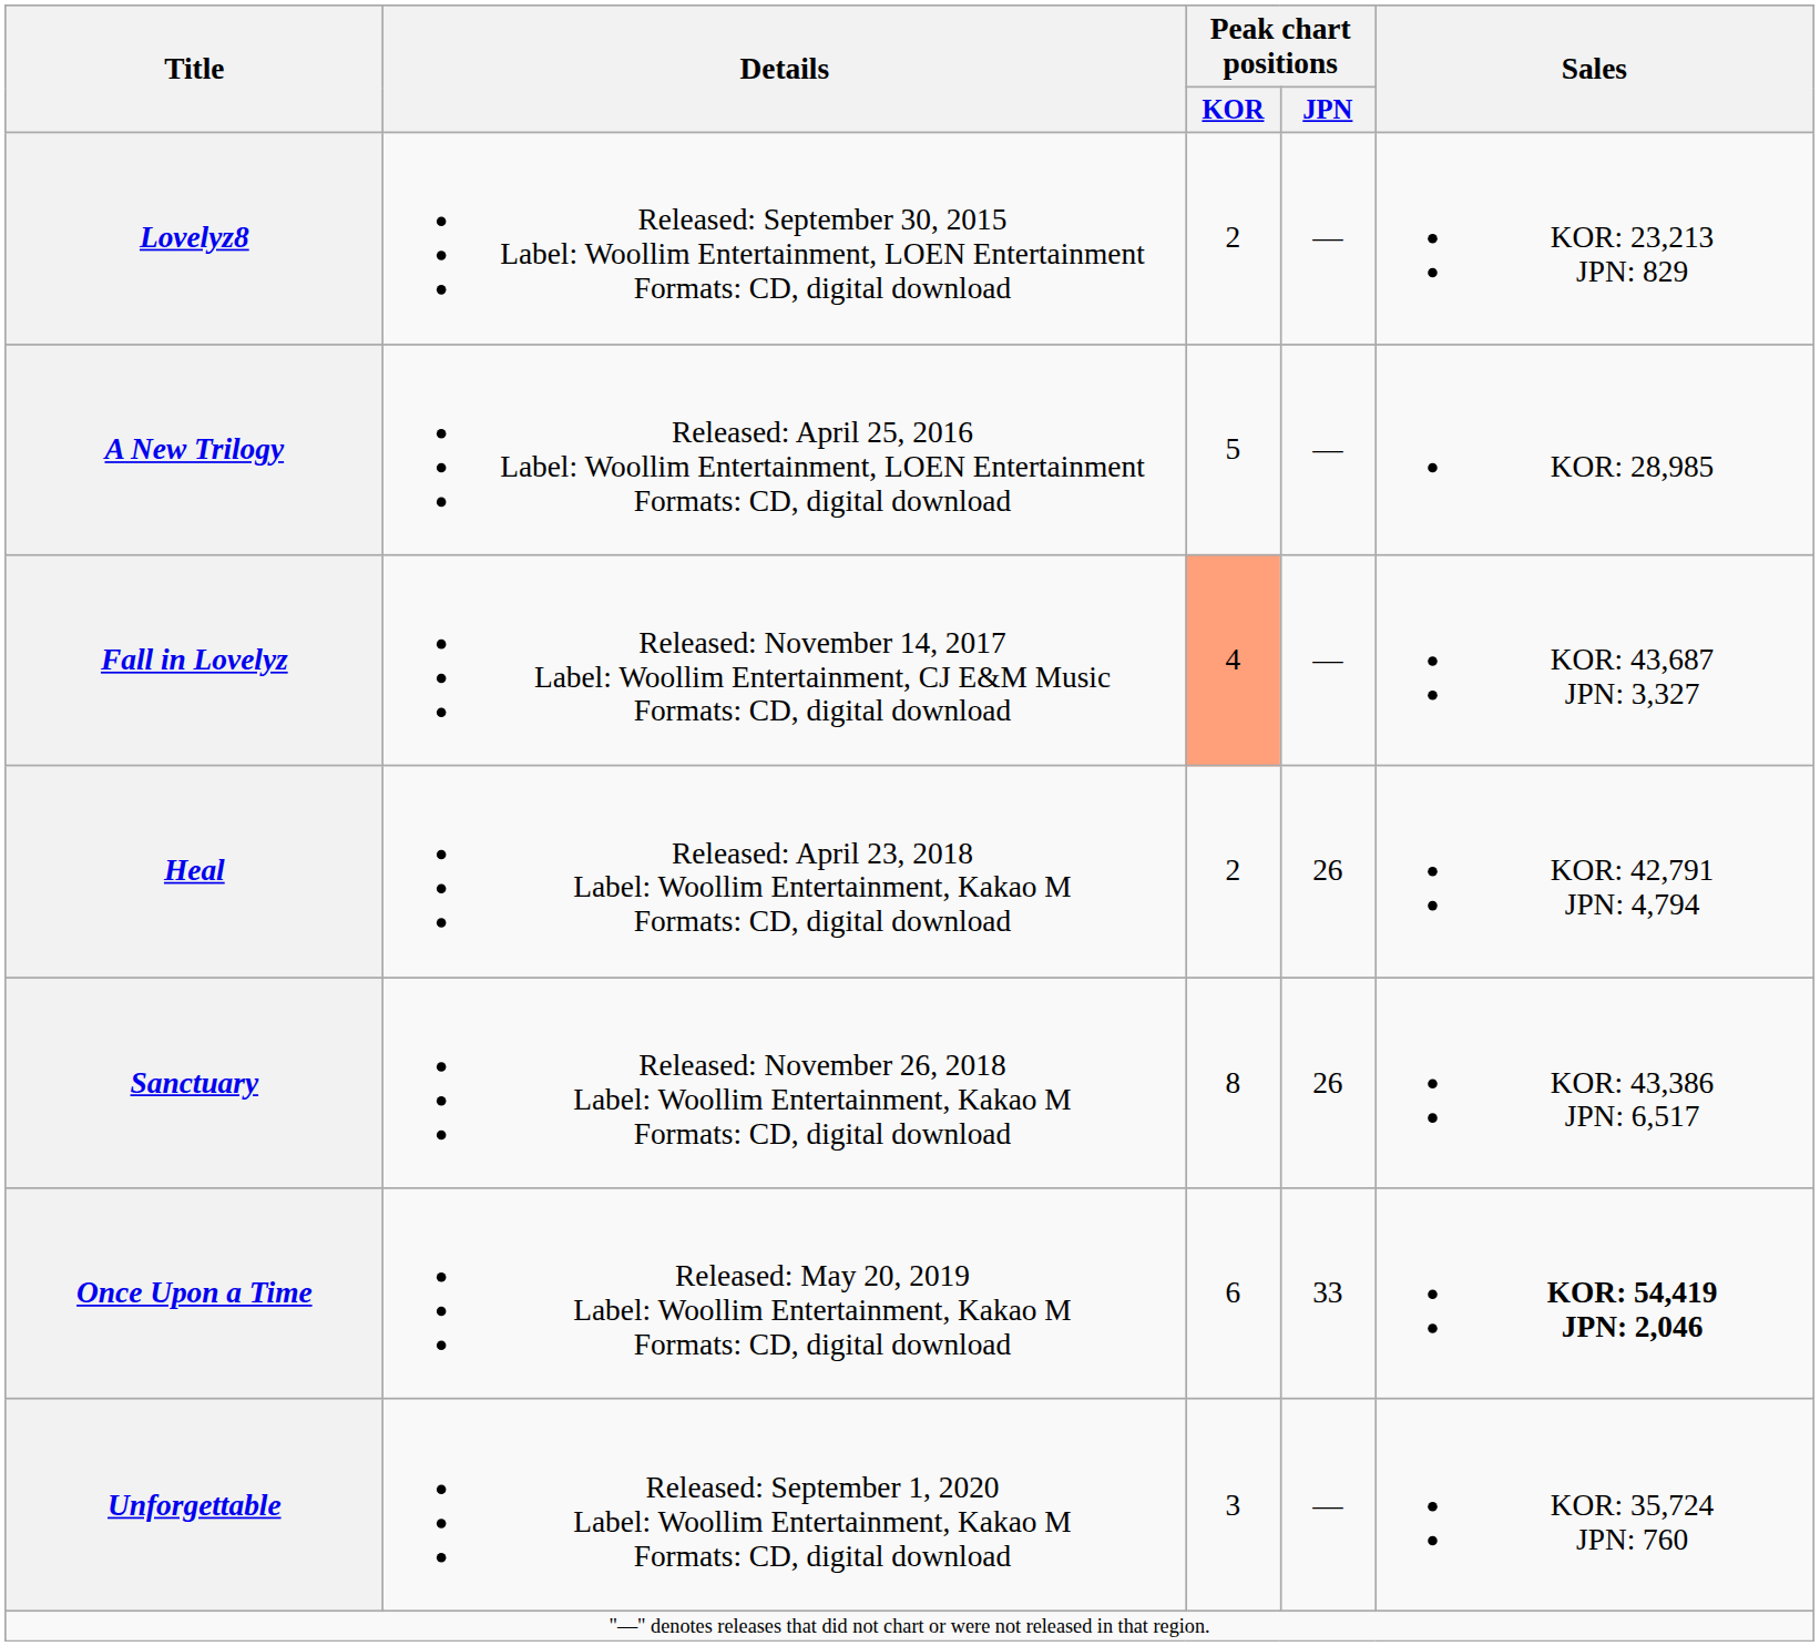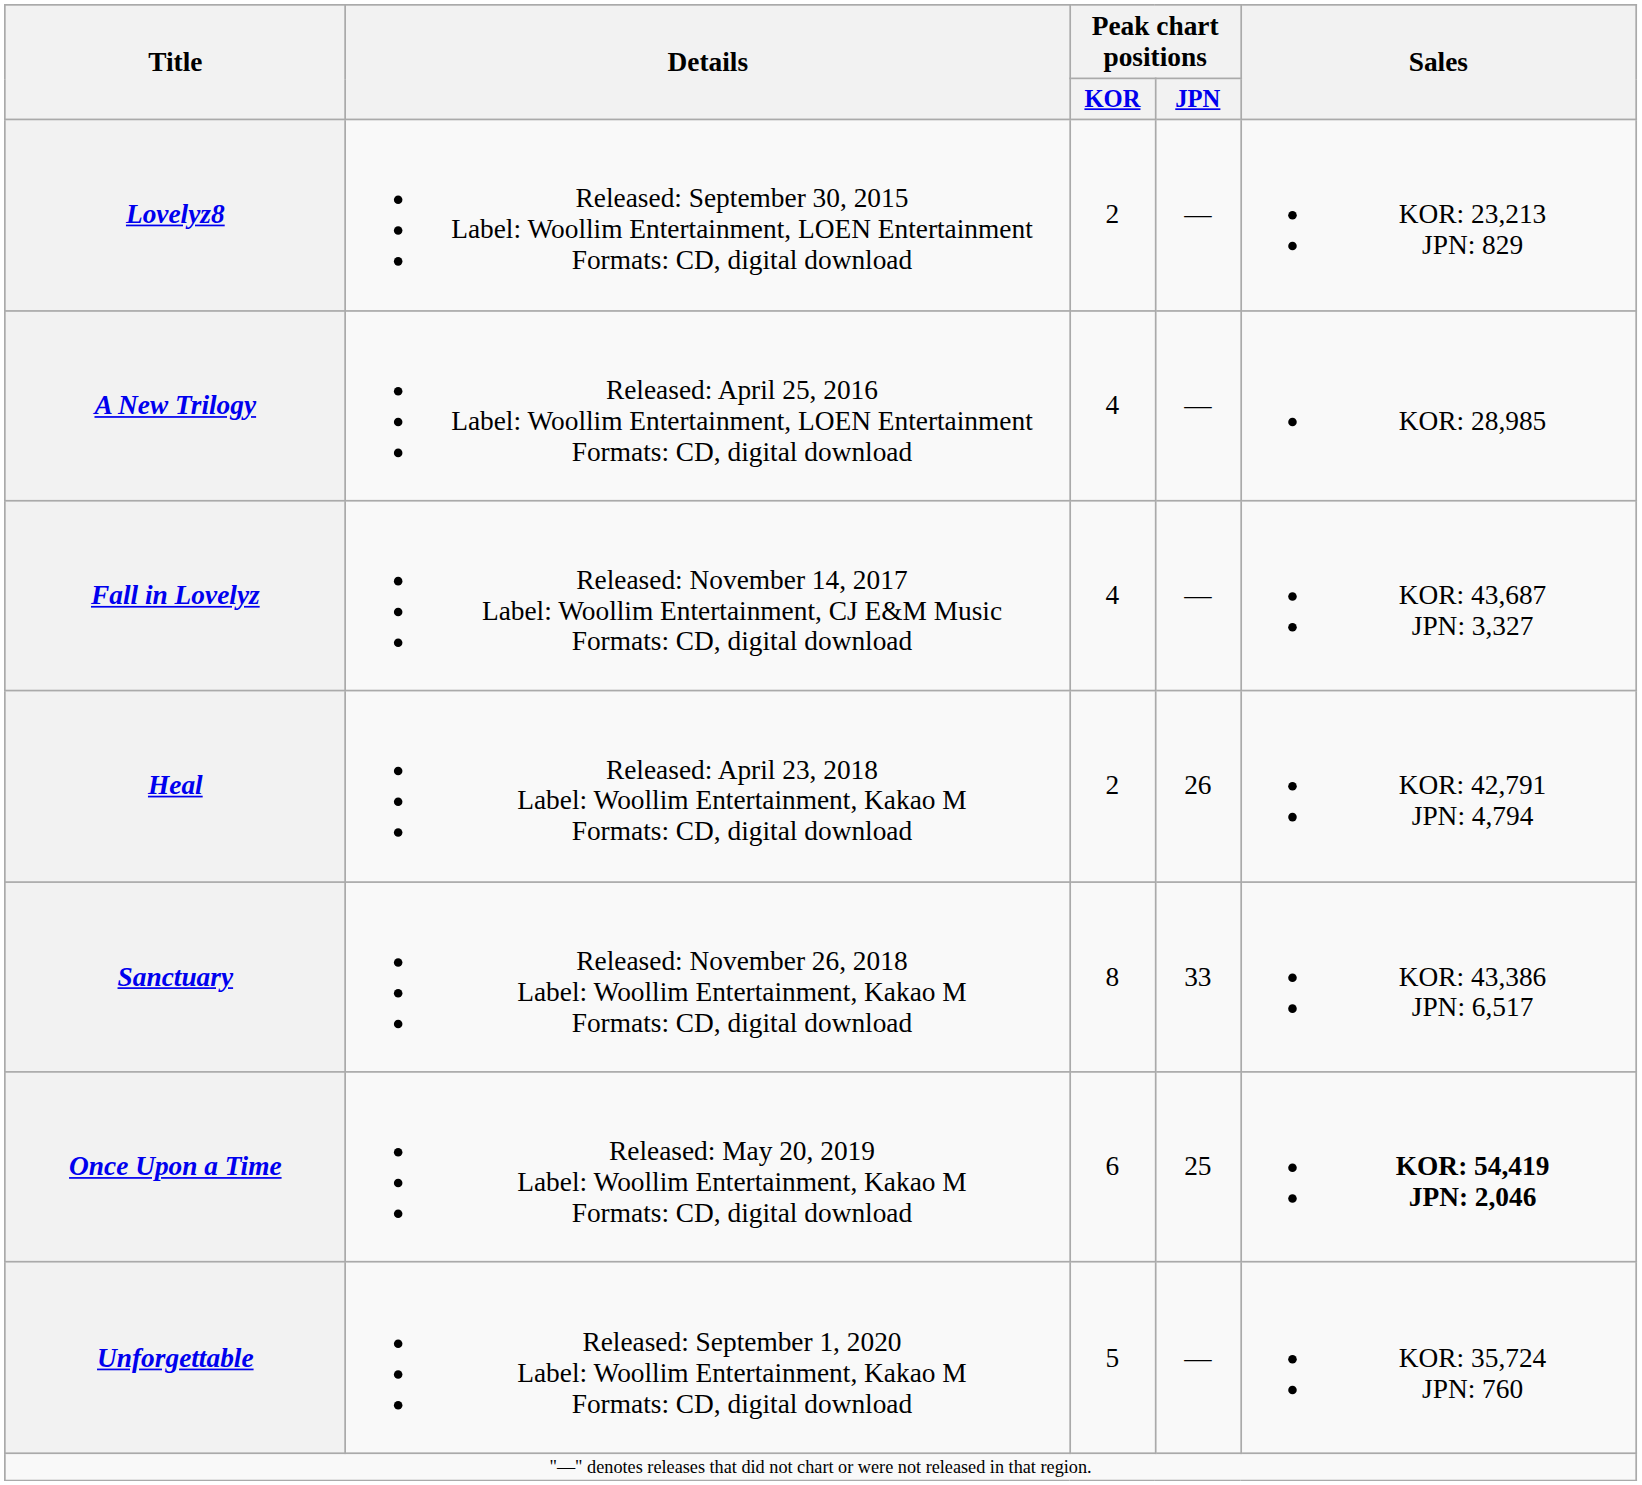 <table class="wikitable plainrowheaders" style="text-align:center;">
 <tr>
 <th rowspan="2" style="width:12em;">Title</th>
 <th rowspan="2" style="width:26em;">Details</th>
 <th colspan="2">Peak chart<br>positions</th>
 <th rowspan="2" style="width:14em;">Sales</th>
 </tr>
 <tr>
 <th scope="col" style="width:3em;font-size:90%;"><a href='#'>KOR</a><br></th>
 <th scope="col" style="width:3em;font-size:90%;"><a href='#'>JPN</a><br></th>
 </tr>
 <tr>
 <th scope="row"><em><a href='#'>Lovelyz8</a></em></th>
 <td><br><ul><li>Released: September 30, 2015</li><li>Label: Woollim Entertainment, LOEN Entertainment</li><li>Formats: CD, digital download</li></ul></td>
 <td>2</td>
 <td>—</td>
 <td><br><ul><li>KOR: 23,213</li><li>JPN: 829</li></ul></td>
 </tr>
 <tr>
 <th scope="row"><em><a href='#'>A New Trilogy</a></em></th>
 <td><br><ul><li>Released: April 25, 2016</li><li>Label: Woollim Entertainment, LOEN Entertainment</li><li>Formats: CD, digital download</li></ul></td>
-<td>5</td>
+<td>4</td>
 <td>—</td>
 <td><br><ul><li>KOR: 28,985</li></ul></td>
 </tr>
 <tr>
 <th scope="row"><em><a href='#'>Fall in Lovelyz</a></em></th>
 <td><br><ul><li>Released: November 14, 2017</li><li>Label: Woollim Entertainment, CJ E&M Music</li><li>Formats: CD, digital download</li></ul></td>
-<td style="background: lightsalmon;">4</td>
+<td>4</td>
 <td>—</td>
 <td><br><ul><li>KOR: 43,687</li><li>JPN: 3,327</li></ul></td>
 </tr>
 <tr>
 <th scope="row"><em><a href='#'>Heal</a></em></th>
 <td><br><ul><li>Released: April 23, 2018</li><li>Label: Woollim Entertainment, Kakao M</li><li>Formats: CD, digital download</li></ul></td>
 <td>2</td>
 <td>26</td>
 <td><br><ul><li>KOR: 42,791</li><li>JPN: 4,794</li></ul></td>
 </tr>
 <tr>
 <th scope="row"><em><a href='#'>Sanctuary</a></em></th>
 <td><br><ul><li>Released: November 26, 2018</li><li>Label: Woollim Entertainment, Kakao M</li><li>Formats: CD, digital download</li></ul></td>
 <td>8</td>
-<td>26</td>
+<td>33</td>
 <td><br><ul><li>KOR: 43,386</li><li>JPN: 6,517</li></ul></td>
 </tr>
 <tr>
 <th scope="row"><em><a href='#'>Once Upon a Time</a></em></th>
 <td><br><ul><li>Released: May 20, 2019</li><li>Label: Woollim Entertainment, Kakao M</li><li>Formats: CD, digital download</li></ul></td>
 <td>6</td>
-<td>33</td>
+<td>25</td>
 <td><strong><br><ul><li>KOR: 54,419</li><li>JPN: 2,046</li></ul></strong></td>
 </tr>
 <tr>
 <th scope="row"><em><a href='#'>Unforgettable</a></em></th>
 <td><br><ul><li>Released: September 1, 2020</li><li>Label: Woollim Entertainment, Kakao M</li><li>Formats: CD, digital download</li></ul></td>
-<td>3</td>
+<td>5</td>
 <td>—</td>
 <td><br><ul><li>KOR: 35,724</li><li>JPN: 760</li></ul></td>
 </tr>
 <tr>
 <td colspan="6" style="font-size:8pt">"—" denotes releases that did not chart or were not released in that region.</td>
 </tr>
 </table>
